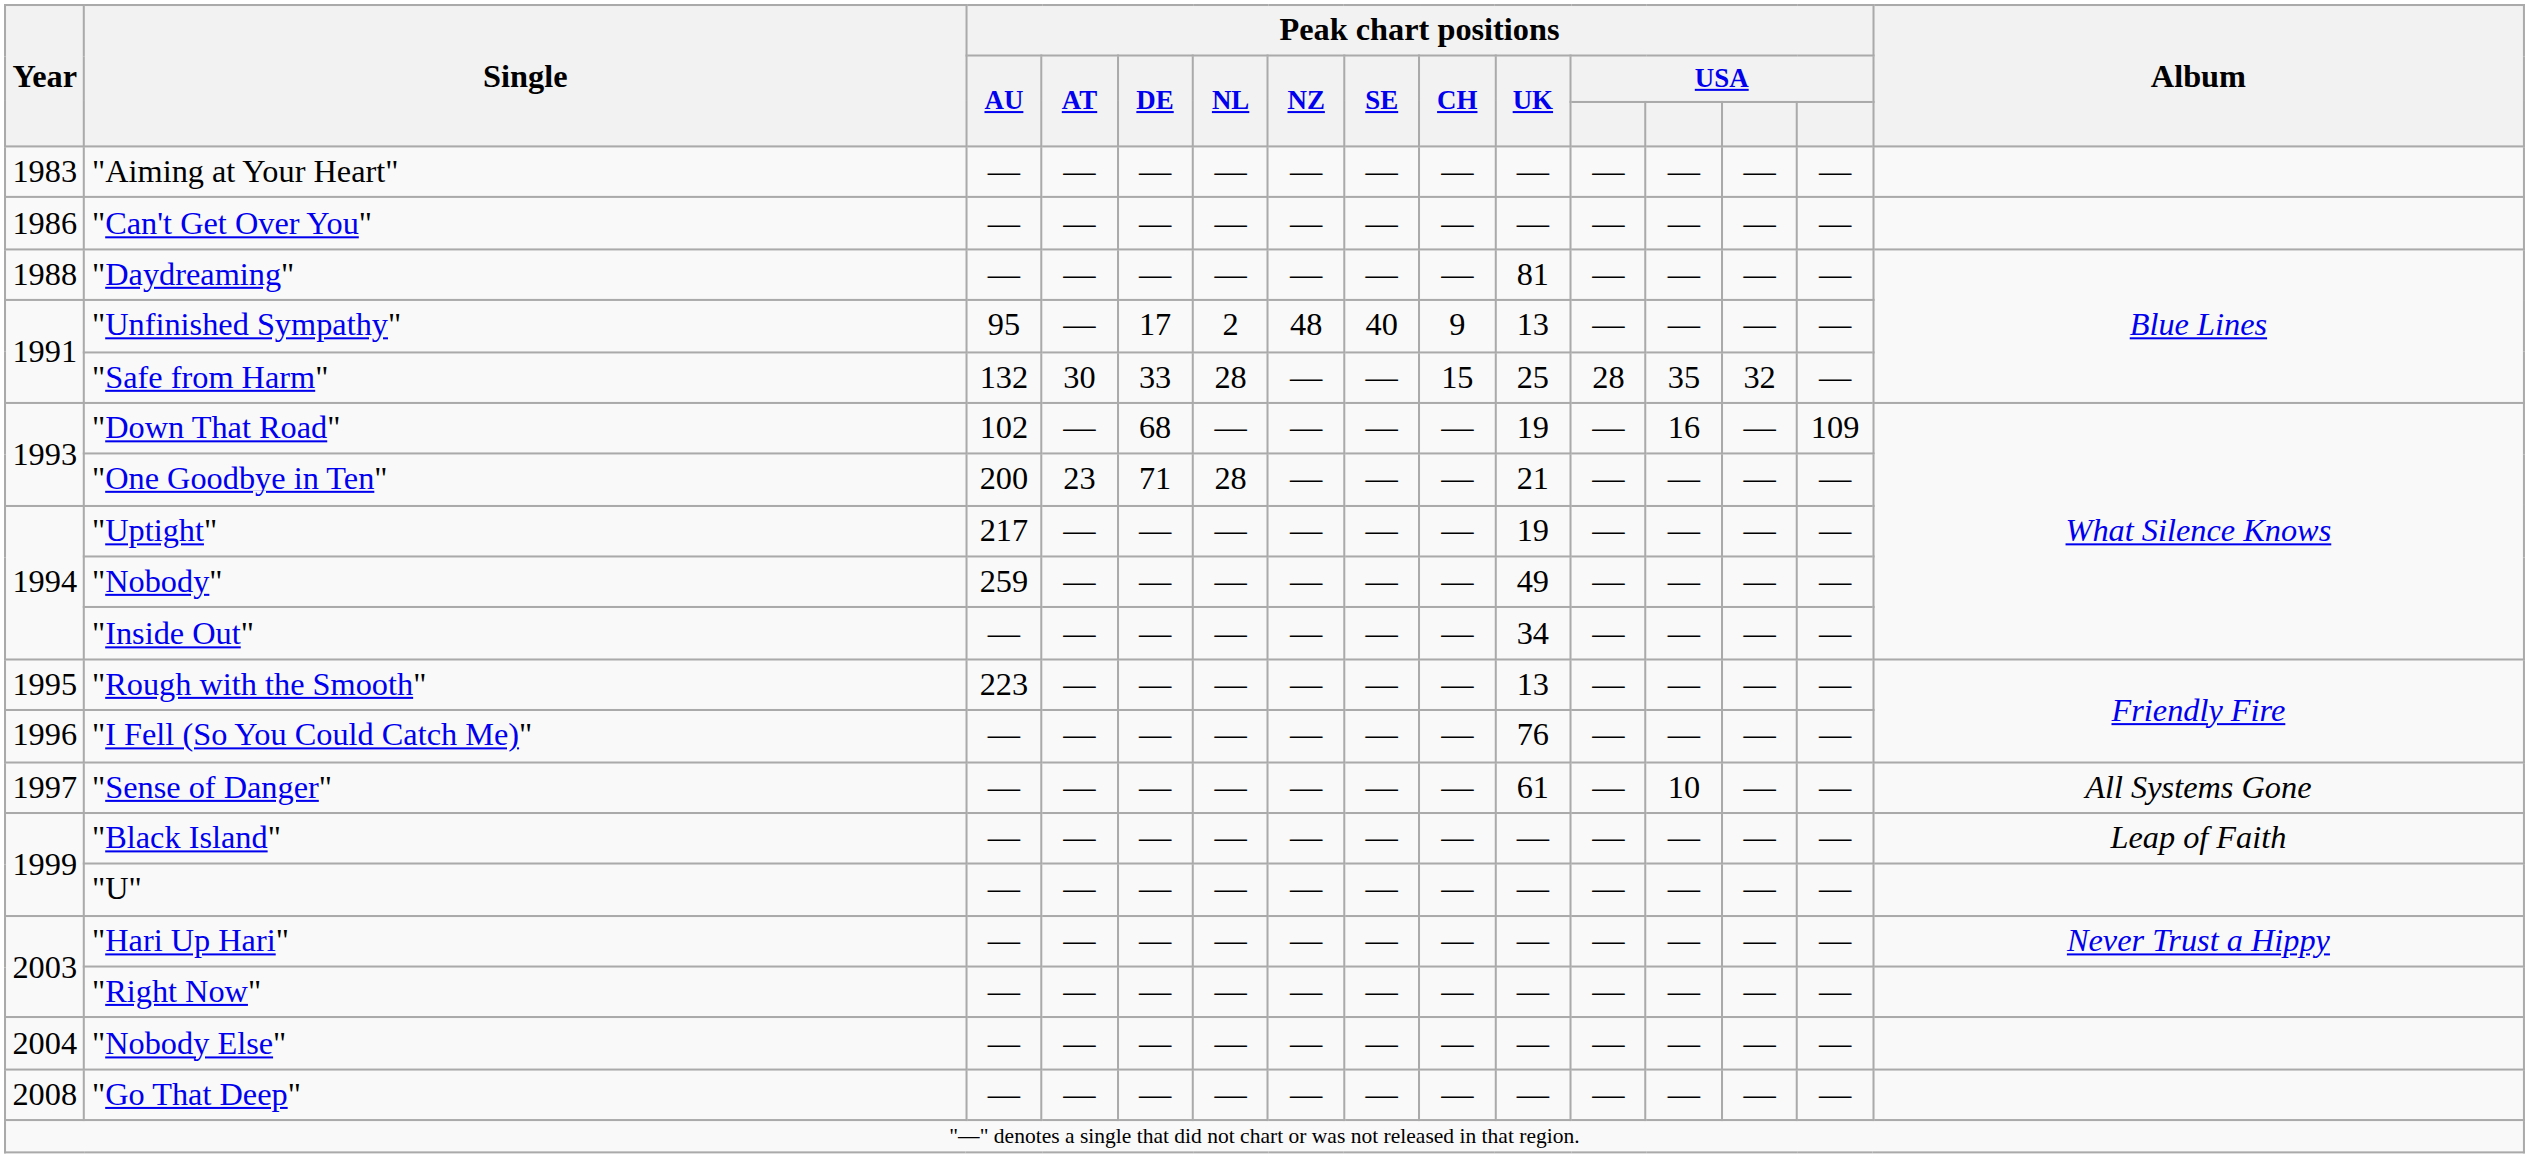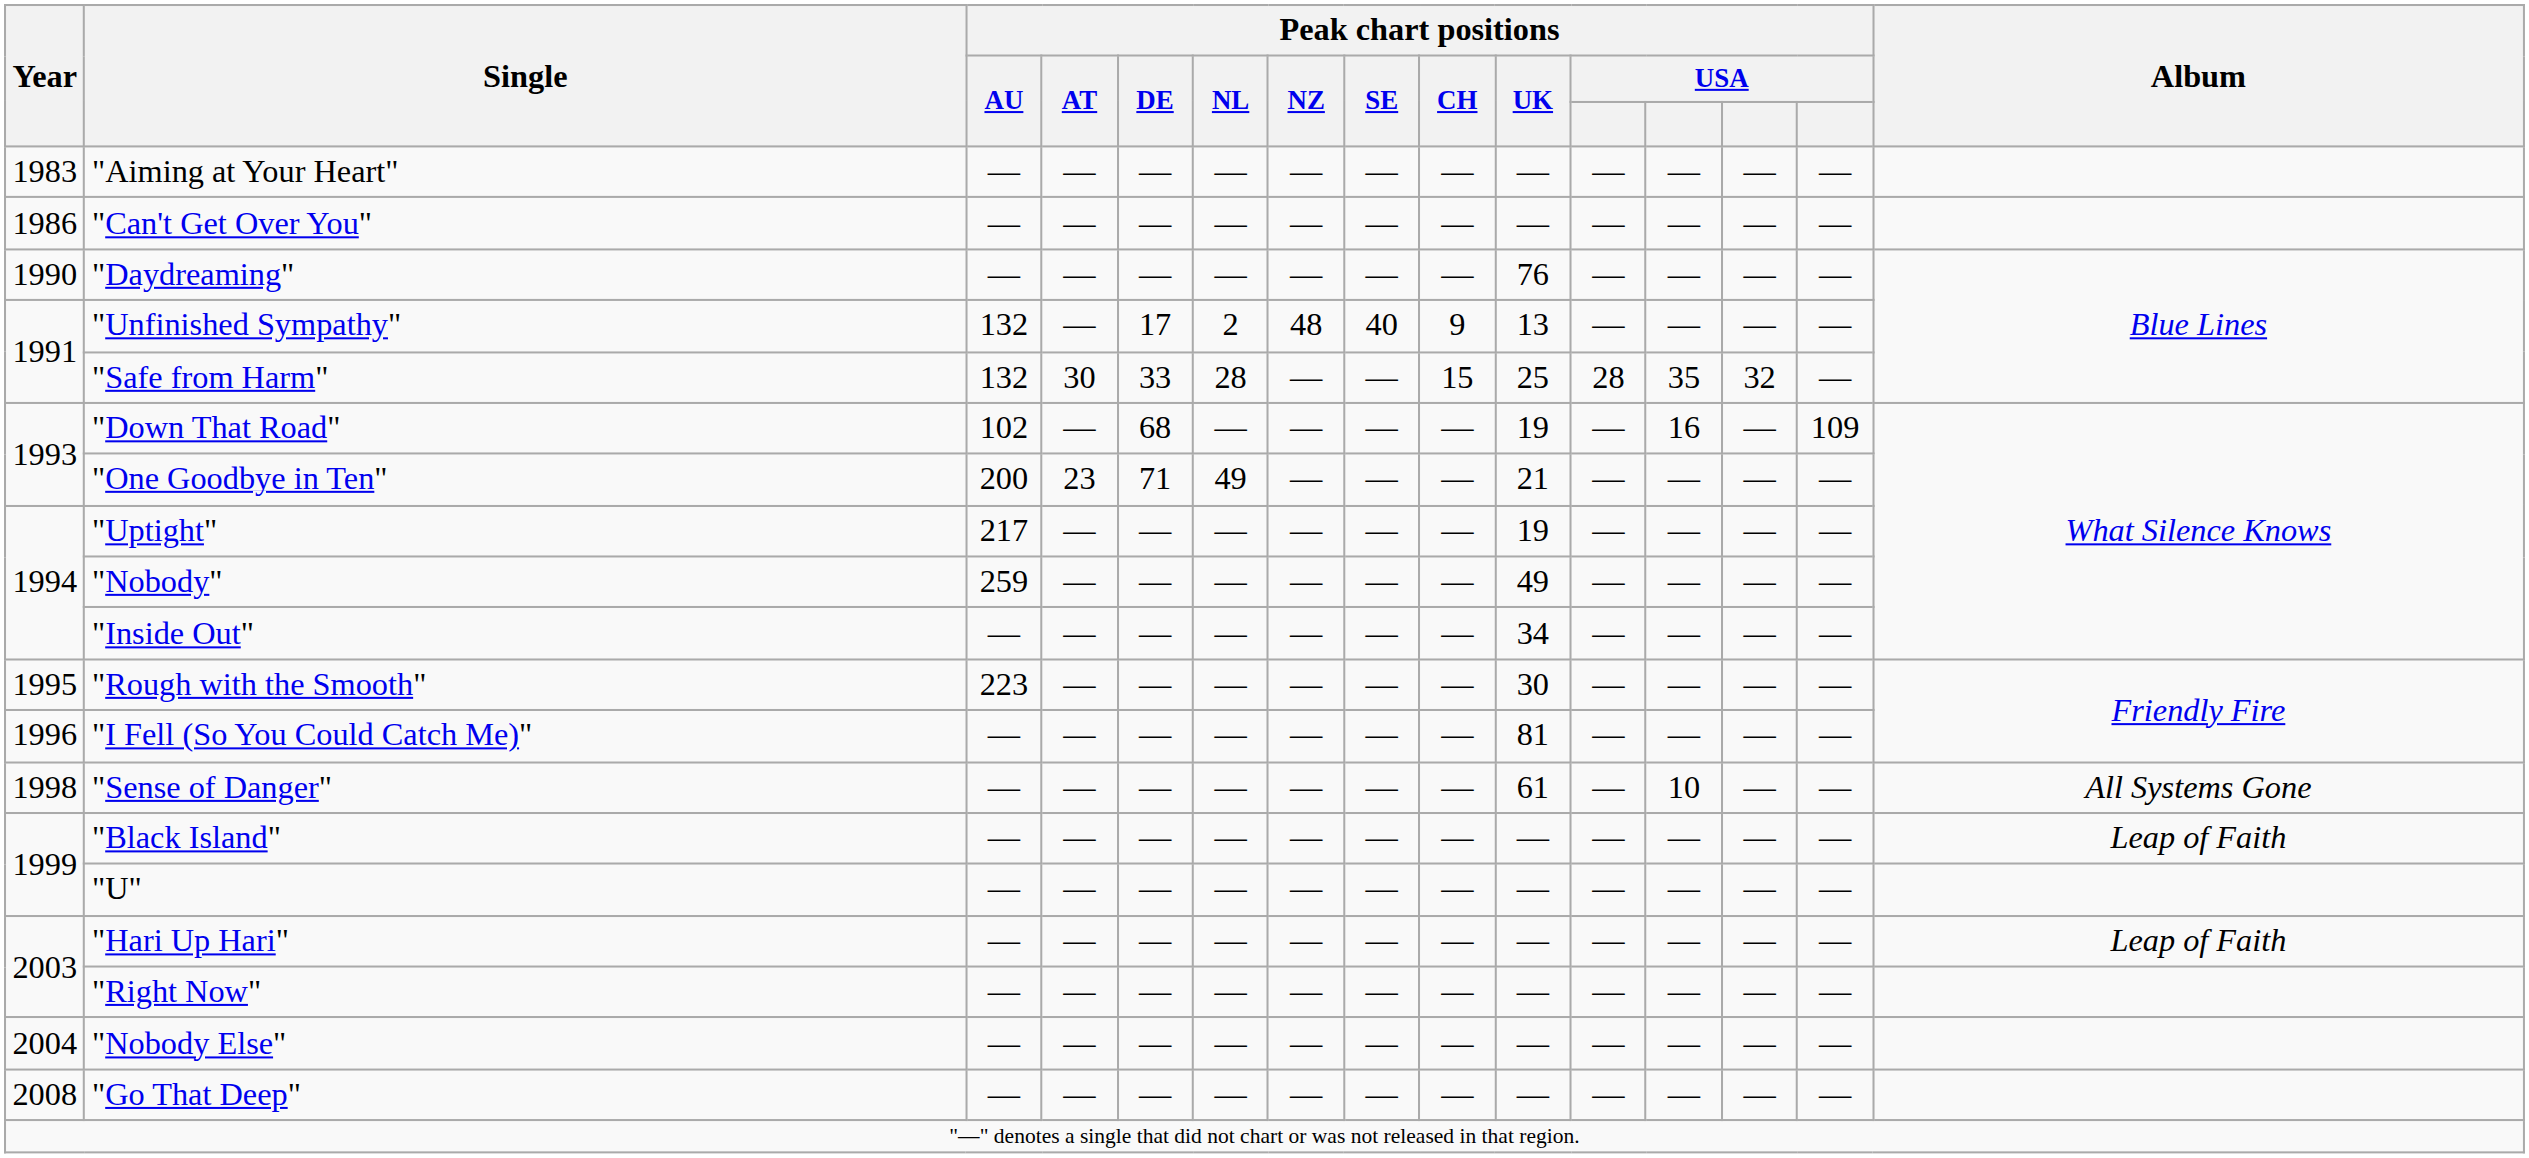 <table class="wikitable" style="text-align:center;">
 <tr>
 <th style=width:1% rowspan=3>Year</th>
 <th style=width:35% rowspan=3>Single</th>
 <th colspan=12>Peak chart positions</th>
 <th rowspan=3>Album</th>
 </tr>
 <tr style=font-size:smaller>
 <th rowspan=2 style=width:3%><a href='#'>AU</a><br></th>
 <th rowspan=2 style=width:3%><a href='#'>AT</a><br></th>
 <th rowspan=2 style=width:3%><a href='#'>DE</a> <br></th>
 <th rowspan=2 style=width:3%><a href='#'>NL</a><br></th>
 <th rowspan=2 style=width:3%><a href='#'>NZ</a><br></th>
 <th rowspan=2 style=width:3%><a href='#'>SE</a><br></th>
 <th rowspan=2 style=width:3%><a href='#'>CH</a> <br></th>
 <th rowspan=2 style=width:3%><a href='#'>UK</a> <br></th>
 <th colspan=4><a href='#'>USA</a></th>
 </tr>
 <tr style=font-size:smaller>
 <th style=width:3%></th>
 <th style=width:3%> <br></th>
 <th style=width:3%></th>
 <th style=width:3%><br></th>
 </tr>
 <tr>
 <td>1983</td>
 <td align=left>"Aiming at Your Heart" </td>
 <td>—</td>
 <td>—</td>
 <td>—</td>
 <td>—</td>
 <td>—</td>
 <td>—</td>
 <td>—</td>
 <td>—</td>
 <td>—</td>
 <td>—</td>
 <td>—</td>
 <td>—</td>
 <td></td>
 </tr>
 <tr>
 <td>1986</td>
 <td align=left>"<a href='#'>Can't Get Over You</a>"</td>
 <td>—</td>
 <td>—</td>
 <td>—</td>
 <td>—</td>
 <td>—</td>
 <td>—</td>
 <td>—</td>
 <td>—</td>
 <td>—</td>
 <td>—</td>
 <td>—</td>
 <td>—</td>
 <td></td>
 </tr>
 <tr>
-<td>1988</td>
+<td>1990</td>
 <td align=left>"<a href='#'>Daydreaming</a>" </td>
 <td>—</td>
 <td>—</td>
 <td>—</td>
 <td>—</td>
 <td>—</td>
 <td>—</td>
 <td>—</td>
-<td>81</td>
+<td>76</td>
 <td>—</td>
 <td>—</td>
 <td>—</td>
 <td>—</td>
 <td rowspan=3><em><a href='#'>Blue Lines</a></em></td>
 </tr>
 <tr>
 <td rowspan=2>1991</td>
 <td align=left>"<a href='#'>Unfinished Sympathy</a>" </td>
-<td>95</td>
+<td>132</td>
 <td>—</td>
 <td>17</td>
 <td>2</td>
 <td>48</td>
 <td>40</td>
 <td>9</td>
 <td>13</td>
 <td>—</td>
 <td>—</td>
 <td>—</td>
 <td>—</td>
 </tr>
 <tr>
 <td align=left>"<a href='#'>Safe from Harm</a>" </td>
 <td>132</td>
 <td>30</td>
 <td>33</td>
 <td>28</td>
 <td>—</td>
 <td>—</td>
 <td>15</td>
 <td>25</td>
 <td>28</td>
 <td>35</td>
 <td>32</td>
 <td>—</td>
 </tr>
 <tr>
 <td rowspan=2>1993</td>
 <td align=left>"<a href='#'>Down That Road</a>"</td>
 <td>102</td>
 <td>—</td>
 <td>68</td>
 <td>—</td>
 <td>—</td>
 <td>—</td>
 <td>—</td>
 <td>19</td>
 <td>—</td>
 <td>16</td>
 <td>—</td>
 <td>109</td>
 <td rowspan=5><em><a href='#'>What Silence Knows</a></em></td>
 </tr>
 <tr>
 <td align=left>"<a href='#'>One Goodbye in Ten</a>"</td>
 <td>200</td>
 <td>23</td>
 <td>71</td>
-<td>28</td>
+<td>49</td>
 <td>—</td>
 <td>—</td>
 <td>—</td>
 <td>21</td>
 <td>—</td>
 <td>—</td>
 <td>—</td>
 <td>—</td>
 </tr>
 <tr>
 <td rowspan=3>1994</td>
 <td align=left>"<a href='#'>Uptight</a>"</td>
 <td>217</td>
 <td>—</td>
 <td>—</td>
 <td>—</td>
 <td>—</td>
 <td>—</td>
 <td>—</td>
 <td>19</td>
 <td>—</td>
 <td>—</td>
 <td>—</td>
 <td>—</td>
 </tr>
 <tr>
 <td align=left>"<a href='#'>Nobody</a>"</td>
 <td>259</td>
 <td>—</td>
 <td>—</td>
 <td>—</td>
 <td>—</td>
 <td>—</td>
 <td>—</td>
 <td>49</td>
 <td>—</td>
 <td>—</td>
 <td>—</td>
 <td>—</td>
 </tr>
 <tr>
 <td align=left>"<a href='#'>Inside Out</a>"</td>
 <td>—</td>
 <td>—</td>
 <td>—</td>
 <td>—</td>
 <td>—</td>
 <td>—</td>
 <td>—</td>
 <td>34</td>
 <td>—</td>
 <td>—</td>
 <td>—</td>
 <td>—</td>
 </tr>
 <tr>
 <td>1995</td>
 <td align=left>"<a href='#'>Rough with the Smooth</a>"</td>
 <td>223</td>
 <td>—</td>
 <td>—</td>
 <td>—</td>
 <td>—</td>
 <td>—</td>
 <td>—</td>
-<td>13</td>
+<td>30</td>
 <td>—</td>
 <td>—</td>
 <td>—</td>
 <td>—</td>
 <td rowspan=2><em><a href='#'>Friendly Fire</a></em></td>
 </tr>
 <tr>
 <td>1996</td>
 <td align=left>"<a href='#'>I Fell (So You Could Catch Me)</a>"</td>
 <td>—</td>
 <td>—</td>
 <td>—</td>
 <td>—</td>
 <td>—</td>
 <td>—</td>
 <td>—</td>
-<td>76</td>
+<td>81</td>
 <td>—</td>
 <td>—</td>
 <td>—</td>
 <td>—</td>
 </tr>
 <tr>
-<td>1997</td>
+<td>1998</td>
 <td align=left>"<a href='#'>Sense of Danger</a>" </td>
 <td>—</td>
 <td>—</td>
 <td>—</td>
 <td>—</td>
 <td>—</td>
 <td>—</td>
 <td>—</td>
 <td>61</td>
 <td>—</td>
 <td>10</td>
 <td>—</td>
 <td>—</td>
 <td><em>All Systems Gone</em></td>
 </tr>
 <tr>
 <td rowspan=2>1999</td>
 <td align=left>"<a href='#'>Black Island</a>" </td>
 <td>—</td>
 <td>—</td>
 <td>—</td>
 <td>—</td>
 <td>—</td>
 <td>—</td>
 <td>—</td>
 <td>—</td>
 <td>—</td>
 <td>—</td>
 <td>—</td>
 <td>—</td>
 <td><em>Leap of Faith</em></td>
 </tr>
 <tr>
 <td align=left>"U" </td>
 <td>—</td>
 <td>—</td>
 <td>—</td>
 <td>—</td>
 <td>—</td>
 <td>—</td>
 <td>—</td>
 <td>—</td>
 <td>—</td>
 <td>—</td>
 <td>—</td>
 <td>—</td>
 <td></td>
 </tr>
 <tr>
 <td rowspan=2>2003</td>
 <td align=left>"<a href='#'>Hari Up Hari</a>" </td>
 <td>—</td>
 <td>—</td>
 <td>—</td>
 <td>—</td>
 <td>—</td>
 <td>—</td>
 <td>—</td>
 <td>—</td>
 <td>—</td>
 <td>—</td>
 <td>—</td>
 <td>—</td>
-<td><em><a href='#'>Never Trust a Hippy</a></em></td>
+<td><em>Leap of Faith</em></td>
 </tr>
 <tr>
 <td align=left>"<a href='#'>Right Now</a>" </td>
 <td>—</td>
 <td>—</td>
 <td>—</td>
 <td>—</td>
 <td>—</td>
 <td>—</td>
 <td>—</td>
 <td>—</td>
 <td>—</td>
 <td>—</td>
 <td>—</td>
 <td>—</td>
 <td></td>
 </tr>
 <tr>
 <td>2004</td>
 <td align=left>"<a href='#'>Nobody Else</a>"</td>
 <td>—</td>
 <td>—</td>
 <td>—</td>
 <td>—</td>
 <td>—</td>
 <td>—</td>
 <td>—</td>
 <td>—</td>
 <td>—</td>
 <td>—</td>
 <td>—</td>
 <td>—</td>
 <td></td>
 </tr>
 <tr>
 <td>2008</td>
 <td align=left>"<a href='#'>Go That Deep</a>" </td>
 <td>—</td>
 <td>—</td>
 <td>—</td>
 <td>—</td>
 <td>—</td>
 <td>—</td>
 <td>—</td>
 <td>—</td>
 <td>—</td>
 <td>—</td>
 <td>—</td>
 <td>—</td>
 <td></td>
 </tr>
 <tr>
 <td colspan=16 style="font-size:8pt">"—" denotes a single that did not chart or was not released in that region.</td>
 </tr>
 </table>
